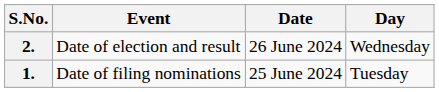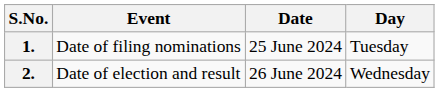 <table class="wikitable">
 <tr>
 <th>S.No.</th>
 <th><strong>Event</strong></th>
 <th><strong>Date</strong></th>
 <th><strong>Day</strong></th>
 </tr>
 <tr>
+<th>1.</th>
+<td>Date of filing nominations</td>
+<td>25 June 2024</td>
+<td>Tuesday</td>
+</tr>
+<tr>
 <th>2.</th>
 <td>Date of election and result</td>
 <td>26 June 2024</td>
 <td>Wednesday</td>
 </tr>
-<tr>
-<th>1.</th>
-<td>Date of filing nominations</td>
-<td>25 June 2024</td>
-<td>Tuesday</td>
-</tr>
 </table>
